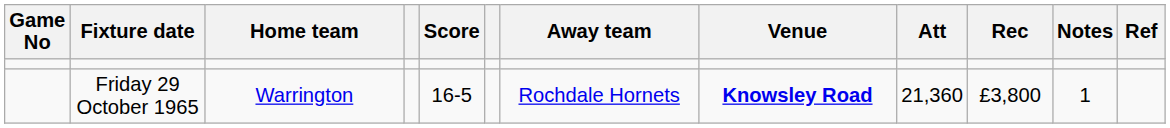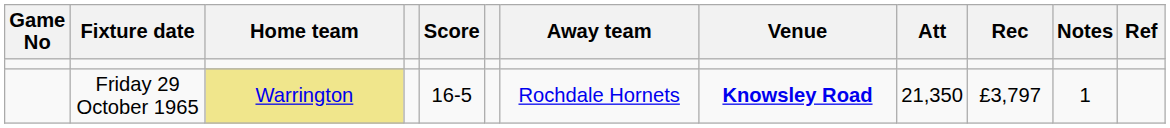 <table class="wikitable" style="text-align:center;">
 <tr>
 <th width=20 abbr="No">Game No</th>
 <th width=100 abbr="Date">Fixture date</th>
 <th width=150 abbr="Home team">Home team</th>
 <th width=5 abbr="space"></th>
 <th width=20 abbr="Score">Score</th>
 <th width=5 abbr="space"></th>
 <th width=150 abbr="Away team">Away team</th>
 <th width=150 abbr="Venue">Venue</th>
 <th width=45 abbr="Att">Att</th>
 <th width=60 abbr="Rec">Rec</th>
 <th width=20 abbr="Notes">Notes</th>
 <th width=30 abbr="Ref">Ref</th>
 </tr>
 <tr>
 <td></td>
 <td></td>
 <td></td>
 <td></td>
 <td></td>
 <td></td>
 <td></td>
 <td></td>
 <td></td>
 <td></td>
 <td></td>
 </tr>
 <tr>
 <td></td>
 <td>Friday 29 October 1965</td>
-<td><a href='#'>Warrington</a></td>
+<td style="background: khaki;"><a href='#'>Warrington</a></td>
 <td></td>
 <td>16-5</td>
 <td></td>
 <td><a href='#'>Rochdale Hornets</a></td>
 <td><strong><a href='#'>Knowsley Road</a></strong></td>
-<td>21,360</td>
-<td>£3,800</td>
+<td>21,350</td>
+<td>£3,797</td>
 <td>1</td>
 <td></td>
 </tr>
 </table>
